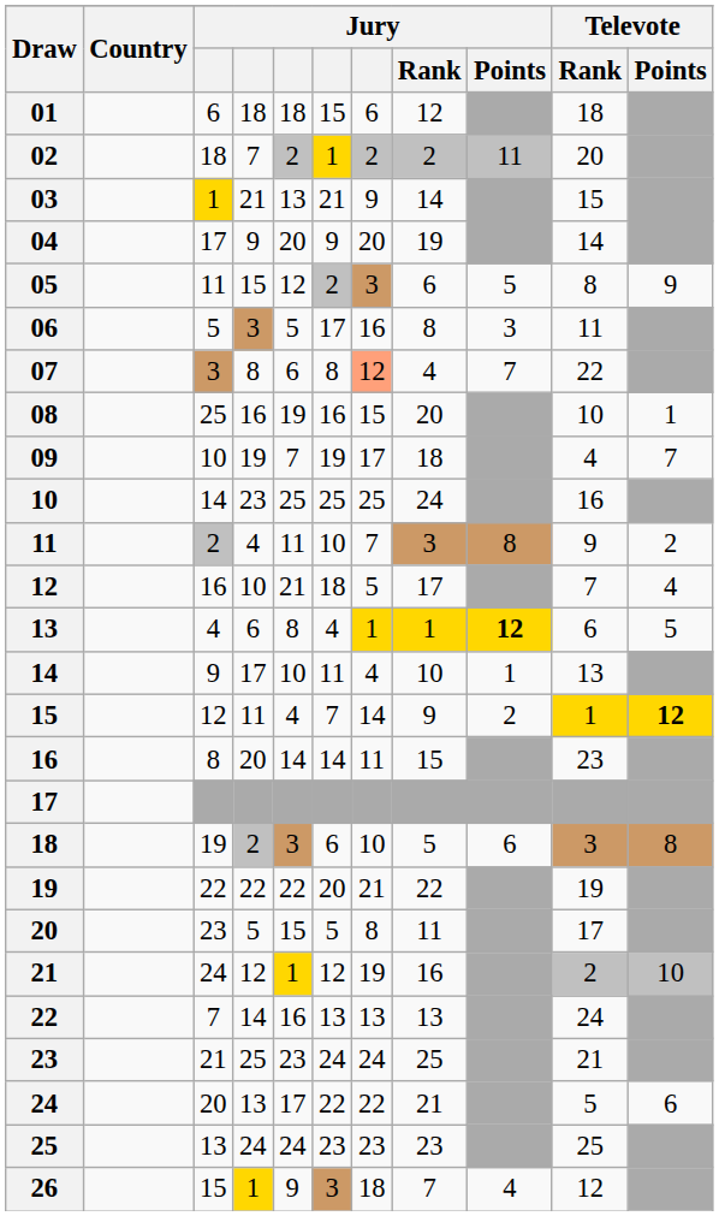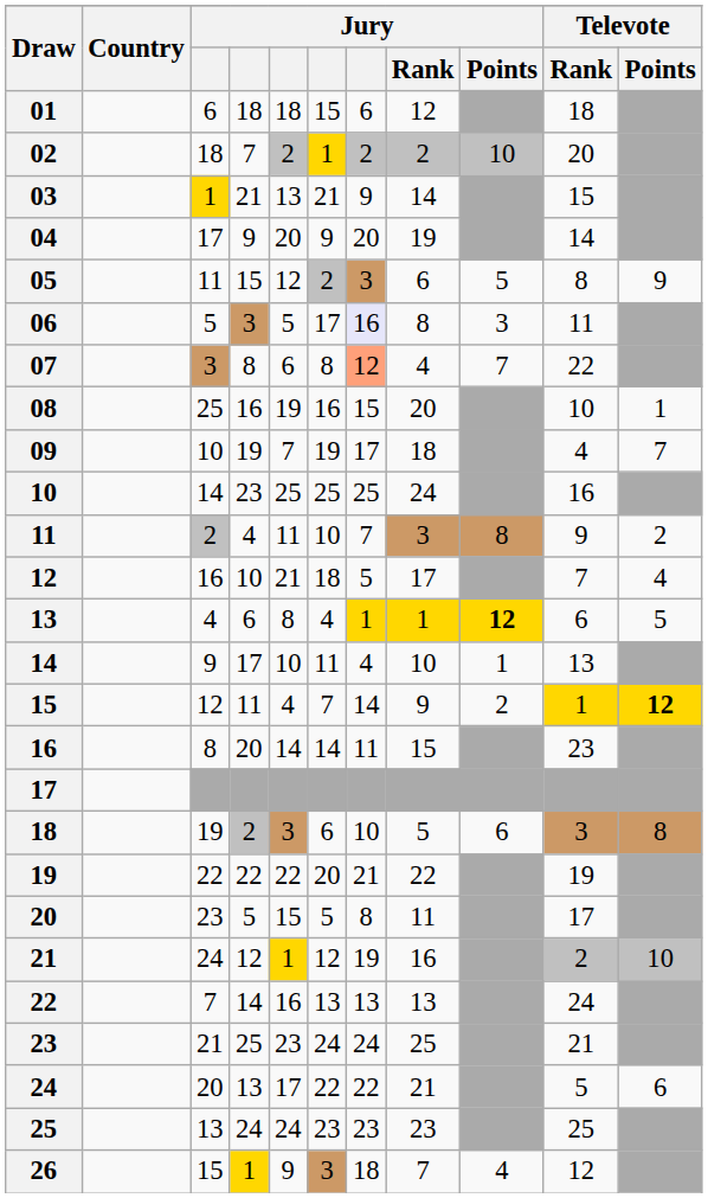 <table class="sortable wikitable collapsible plainrowheaders" style="text-align:center;">
 <tr>
 </tr>
 <tr>
 <th scope="col" rowspan="2">Draw</th>
 <th scope="col" rowspan="2">Country</th>
 <th scope="col" colspan="7">Jury</th>
 <th scope="col" colspan="2">Televote</th>
 </tr>
 <tr>
 <th scope="col"><small></small></th>
 <th scope="col"><small></small></th>
 <th scope="col"><small></small></th>
 <th scope="col"><small></small></th>
 <th scope="col"><small></small></th>
 <th scope="col">Rank</th>
 <th scope="col">Points</th>
 <th scope="col">Rank</th>
 <th scope="col">Points</th>
 </tr>
 <tr>
 <th scope="row" style="text-align:center;">01</th>
 <td style="text-align:left;"></td>
 <td>6</td>
 <td>18</td>
 <td>18</td>
 <td>15</td>
 <td>6</td>
 <td>12</td>
 <td style="background:#AAAAAA;"></td>
 <td>18</td>
 <td style="background:#AAAAAA;"></td>
 </tr>
 <tr>
 <th scope="row" style="text-align:center;">02</th>
 <td style="text-align:left;"></td>
 <td>18</td>
 <td>7</td>
 <td style="background:silver;">2</td>
 <td style="background:gold;">1</td>
 <td style="background:silver;">2</td>
 <td style="background:silver;">2</td>
-<td style="background:silver;">11</td>
+<td style="background:silver;">10</td>
 <td>20</td>
 <td style="background:#AAAAAA;"></td>
 </tr>
 <tr>
 <th scope="row" style="text-align:center;">03</th>
 <td style="text-align:left;"></td>
 <td style="background:gold;">1</td>
 <td>21</td>
 <td>13</td>
 <td>21</td>
 <td>9</td>
 <td>14</td>
 <td style="background:#AAAAAA;"></td>
 <td>15</td>
 <td style="background:#AAAAAA;"></td>
 </tr>
 <tr>
 <th scope="row" style="text-align:center;">04</th>
 <td style="text-align:left;"></td>
 <td>17</td>
 <td>9</td>
 <td>20</td>
 <td>9</td>
 <td>20</td>
 <td>19</td>
 <td style="background:#AAAAAA;"></td>
 <td>14</td>
 <td style="background:#AAAAAA;"></td>
 </tr>
 <tr>
 <th scope="row" style="text-align:center;">05</th>
 <td style="text-align:left;"></td>
 <td>11</td>
 <td>15</td>
 <td>12</td>
 <td style="background:silver;">2</td>
 <td style="background:#CC9966;">3</td>
 <td>6</td>
 <td>5</td>
 <td>8</td>
 <td>9</td>
 </tr>
 <tr>
 <th scope="row" style="text-align:center;">06</th>
 <td style="text-align:left;"></td>
 <td>5</td>
 <td style="background:#CC9966;">3</td>
 <td>5</td>
 <td>17</td>
-<td>16</td>
+<td style="background: lavender;">16</td>
 <td>8</td>
 <td>3</td>
 <td>11</td>
 <td style="background:#AAAAAA;"></td>
 </tr>
 <tr>
 <th scope="row" style="text-align:center;">07</th>
 <td style="text-align:left;"></td>
 <td style="background:#CC9966;">3</td>
 <td>8</td>
 <td>6</td>
 <td>8</td>
 <td style="background: lightsalmon;">12</td>
 <td>4</td>
 <td>7</td>
 <td>22</td>
 <td style="background:#AAAAAA;"></td>
 </tr>
 <tr>
 <th scope="row" style="text-align:center;">08</th>
 <td style="text-align:left;"></td>
 <td>25</td>
 <td>16</td>
 <td>19</td>
 <td>16</td>
 <td>15</td>
 <td>20</td>
 <td style="background:#AAAAAA;"></td>
 <td>10</td>
 <td>1</td>
 </tr>
 <tr>
 <th scope="row" style="text-align:center;">09</th>
 <td style="text-align:left;"></td>
 <td>10</td>
 <td>19</td>
 <td>7</td>
 <td>19</td>
 <td>17</td>
 <td>18</td>
 <td style="background:#AAAAAA;"></td>
 <td>4</td>
 <td>7</td>
 </tr>
 <tr>
 <th scope="row" style="text-align:center;">10</th>
 <td style="text-align:left;"></td>
 <td>14</td>
 <td>23</td>
 <td>25</td>
 <td>25</td>
 <td>25</td>
 <td>24</td>
 <td style="background:#AAAAAA;"></td>
 <td>16</td>
 <td style="background:#AAAAAA;"></td>
 </tr>
 <tr>
 <th scope="row" style="text-align:center;">11</th>
 <td style="text-align:left;"></td>
 <td style="background:silver;">2</td>
 <td>4</td>
 <td>11</td>
 <td>10</td>
 <td>7</td>
 <td style="background:#CC9966;">3</td>
 <td style="background:#CC9966;">8</td>
 <td>9</td>
 <td>2</td>
 </tr>
 <tr>
 <th scope="row" style="text-align:center;">12</th>
 <td style="text-align:left;"></td>
 <td>16</td>
 <td>10</td>
 <td>21</td>
 <td>18</td>
 <td>5</td>
 <td>17</td>
 <td style="background:#AAAAAA;"></td>
 <td>7</td>
 <td>4</td>
 </tr>
 <tr>
 <th scope="row" style="text-align:center;">13</th>
 <td style="text-align:left;"></td>
 <td>4</td>
 <td>6</td>
 <td>8</td>
 <td>4</td>
 <td style="background:gold;">1</td>
 <td style="background:gold;">1</td>
 <td style="background:gold;"><strong>12</strong></td>
 <td>6</td>
 <td>5</td>
 </tr>
 <tr>
 <th scope="row" style="text-align:center;">14</th>
 <td style="text-align:left;"></td>
 <td>9</td>
 <td>17</td>
 <td>10</td>
 <td>11</td>
 <td>4</td>
 <td>10</td>
 <td>1</td>
 <td>13</td>
 <td style="background:#AAAAAA;"></td>
 </tr>
 <tr>
 <th scope="row" style="text-align:center;">15</th>
 <td style="text-align:left;"></td>
 <td>12</td>
 <td>11</td>
 <td>4</td>
 <td>7</td>
 <td>14</td>
 <td>9</td>
 <td>2</td>
 <td style="background:gold;">1</td>
 <td style="background:gold;"><strong>12</strong></td>
 </tr>
 <tr>
 <th scope="row" style="text-align:center;">16</th>
 <td style="text-align:left;"></td>
 <td>8</td>
 <td>20</td>
 <td>14</td>
 <td>14</td>
 <td>11</td>
 <td>15</td>
 <td style="background:#AAAAAA;"></td>
 <td>23</td>
 <td style="background:#AAAAAA;"></td>
 </tr>
 <tr class="sortbottom">
 <th scope="row" style="text-align:center;">17</th>
 <td style="text-align:left;"></td>
 <td style="background:#AAAAAA;"></td>
 <td style="background:#AAAAAA;"></td>
 <td style="background:#AAAAAA;"></td>
 <td style="background:#AAAAAA;"></td>
 <td style="background:#AAAAAA;"></td>
 <td style="background:#AAAAAA;"></td>
 <td style="background:#AAAAAA;"></td>
 <td style="background:#AAAAAA;"></td>
 <td style="background:#AAAAAA;"></td>
 </tr>
 <tr>
 <th scope="row" style="text-align:center;">18</th>
 <td style="text-align:left;"></td>
 <td>19</td>
 <td style="background:silver;">2</td>
 <td style="background:#CC9966;">3</td>
 <td>6</td>
 <td>10</td>
 <td>5</td>
 <td>6</td>
 <td style="background:#CC9966;">3</td>
 <td style="background:#CC9966;">8</td>
 </tr>
 <tr>
 <th scope="row" style="text-align:center;">19</th>
 <td style="text-align:left;"></td>
 <td>22</td>
 <td>22</td>
 <td>22</td>
 <td>20</td>
 <td>21</td>
 <td>22</td>
 <td style="background:#AAAAAA;"></td>
 <td>19</td>
 <td style="background:#AAAAAA;"></td>
 </tr>
 <tr>
 <th scope="row" style="text-align:center;">20</th>
 <td style="text-align:left;"></td>
 <td>23</td>
 <td>5</td>
 <td>15</td>
 <td>5</td>
 <td>8</td>
 <td>11</td>
 <td style="background:#AAAAAA;"></td>
 <td>17</td>
 <td style="background:#AAAAAA;"></td>
 </tr>
 <tr>
 <th scope="row" style="text-align:center;">21</th>
 <td style="text-align:left;"></td>
 <td>24</td>
 <td>12</td>
 <td style="background:gold;">1</td>
 <td>12</td>
 <td>19</td>
 <td>16</td>
 <td style="background:#AAAAAA;"></td>
 <td style="background:silver;">2</td>
 <td style="background:silver;">10</td>
 </tr>
 <tr>
 <th scope="row" style="text-align:center;">22</th>
 <td style="text-align:left;"></td>
 <td>7</td>
 <td>14</td>
 <td>16</td>
 <td>13</td>
 <td>13</td>
 <td>13</td>
 <td style="background:#AAAAAA;"></td>
 <td>24</td>
 <td style="background:#AAAAAA;"></td>
 </tr>
 <tr>
 <th scope="row" style="text-align:center;">23</th>
 <td style="text-align:left;"></td>
 <td>21</td>
 <td>25</td>
 <td>23</td>
 <td>24</td>
 <td>24</td>
 <td>25</td>
 <td style="background:#AAAAAA;"></td>
 <td>21</td>
 <td style="background:#AAAAAA;"></td>
 </tr>
 <tr>
 <th scope="row" style="text-align:center;">24</th>
 <td style="text-align:left;"></td>
 <td>20</td>
 <td>13</td>
 <td>17</td>
 <td>22</td>
 <td>22</td>
 <td>21</td>
 <td style="background:#AAAAAA;"></td>
 <td>5</td>
 <td>6</td>
 </tr>
 <tr>
 <th scope="row" style="text-align:center;">25</th>
 <td style="text-align:left;"></td>
 <td>13</td>
 <td>24</td>
 <td>24</td>
 <td>23</td>
 <td>23</td>
 <td>23</td>
 <td style="background:#AAAAAA;"></td>
 <td>25</td>
 <td style="background:#AAAAAA;"></td>
 </tr>
 <tr>
 <th scope="row" style="text-align:center;">26</th>
 <td style="text-align:left;"></td>
 <td>15</td>
 <td style="background:gold;">1</td>
 <td>9</td>
 <td style="background:#CC9966;">3</td>
 <td>18</td>
 <td>7</td>
 <td>4</td>
 <td>12</td>
 <td style="background:#AAAAAA;"></td>
 </tr>
 </table>
